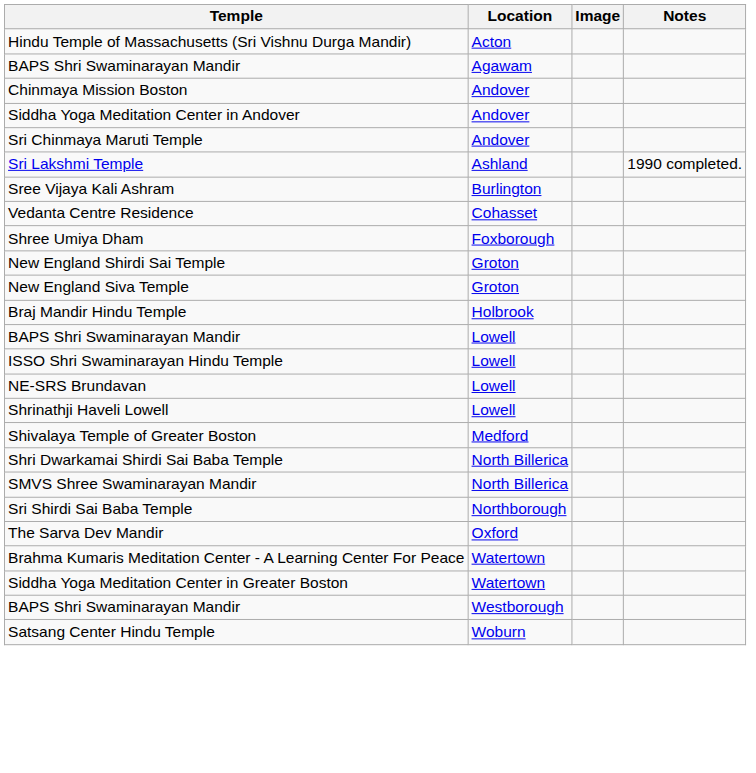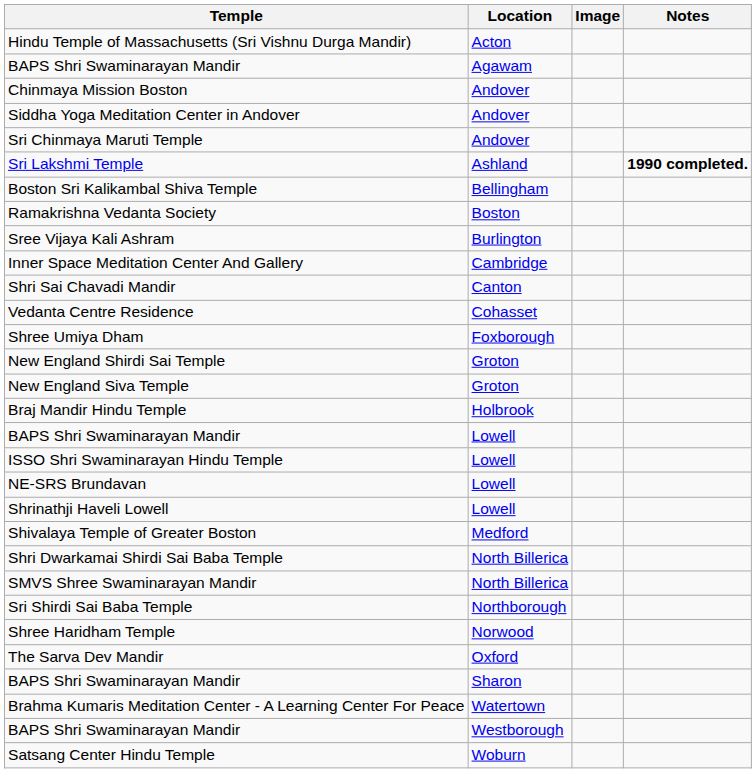 <table class="wikitable sortable" id="tableTempleWikiMA">
 <tr>
 <th>Temple</th>
 <th>Location</th>
 <th>Image</th>
 <th>Notes</th>
 </tr>
 <tr>
 <td>Hindu Temple of Massachusetts (Sri Vishnu Durga Mandir)</td>
 <td><a href='#'>Acton</a></td>
 <td></td>
 <td></td>
 </tr>
 <tr>
 <td>BAPS Shri Swaminarayan Mandir</td>
 <td><a href='#'>Agawam</a></td>
 <td></td>
 <td></td>
 </tr>
 <tr>
 <td>Chinmaya Mission Boston</td>
 <td><a href='#'>Andover</a></td>
 <td></td>
 <td></td>
 </tr>
 <tr>
 <td>Siddha Yoga Meditation Center in Andover</td>
 <td><a href='#'>Andover</a></td>
 <td></td>
 <td></td>
 </tr>
 <tr>
 <td>Sri Chinmaya Maruti Temple</td>
 <td><a href='#'>Andover</a></td>
 <td></td>
 <td></td>
 </tr>
 <tr>
 <td><a href='#'>Sri Lakshmi Temple</a></td>
 <td><a href='#'>Ashland</a><br><small></small></td>
 <td></td>
-<td>1990 completed.</td>
+<td><strong>1990 completed.</strong></td>
+</tr>
+<tr>
+<td>Boston Sri Kalikambal Shiva Temple</td>
+<td><a href='#'>Bellingham</a></td>
+<td></td>
+<td></td>
+</tr>
+<tr>
+<td>Ramakrishna Vedanta Society</td>
+<td><a href='#'>Boston</a></td>
+<td></td>
+<td></td>
 </tr>
 <tr>
 <td>Sree Vijaya Kali Ashram</td>
 <td><a href='#'>Burlington</a></td>
+<td></td>
+<td></td>
+</tr>
+<tr>
+<td>Inner Space Meditation Center And Gallery</td>
+<td><a href='#'>Cambridge</a></td>
+<td></td>
+<td></td>
+</tr>
+<tr>
+<td>Shri Sai Chavadi Mandir</td>
+<td><a href='#'>Canton</a></td>
 <td></td>
 <td></td>
 </tr>
 <tr>
 <td>Vedanta Centre Residence</td>
 <td><a href='#'>Cohasset</a></td>
 <td></td>
 <td></td>
 </tr>
 <tr>
 <td>Shree Umiya Dham</td>
 <td><a href='#'>Foxborough</a></td>
 <td></td>
 <td></td>
 </tr>
 <tr>
 <td>New England Shirdi Sai Temple</td>
 <td><a href='#'>Groton</a></td>
 <td></td>
 <td></td>
 </tr>
 <tr>
 <td>New England Siva Temple</td>
 <td><a href='#'>Groton</a></td>
 <td></td>
 <td></td>
 </tr>
 <tr>
 <td>Braj Mandir Hindu Temple</td>
 <td><a href='#'>Holbrook</a></td>
 <td></td>
 <td></td>
 </tr>
 <tr>
 <td>BAPS Shri Swaminarayan Mandir</td>
 <td><a href='#'>Lowell</a></td>
 <td></td>
 <td></td>
 </tr>
 <tr>
 <td>ISSO Shri Swaminarayan Hindu Temple</td>
 <td><a href='#'>Lowell</a></td>
 <td></td>
 <td></td>
 </tr>
 <tr>
 <td>NE-SRS Brundavan</td>
 <td><a href='#'>Lowell</a></td>
 <td></td>
 <td></td>
 </tr>
 <tr>
 <td>Shrinathji Haveli Lowell</td>
 <td><a href='#'>Lowell</a></td>
 <td></td>
 <td></td>
 </tr>
 <tr>
 <td>Shivalaya Temple of Greater Boston</td>
 <td><a href='#'>Medford</a></td>
 <td></td>
 <td></td>
 </tr>
 <tr>
 <td>Shri Dwarkamai Shirdi Sai Baba Temple</td>
 <td><a href='#'>North Billerica</a></td>
 <td></td>
 <td></td>
 </tr>
 <tr>
 <td>SMVS Shree Swaminarayan Mandir</td>
 <td><a href='#'>North Billerica</a></td>
 <td></td>
 <td></td>
 </tr>
 <tr>
 <td>Sri Shirdi Sai Baba Temple</td>
 <td><a href='#'>Northborough</a></td>
 <td></td>
 <td></td>
 </tr>
 <tr>
+<td>Shree Haridham Temple</td>
+<td><a href='#'>Norwood</a></td>
+<td></td>
+<td></td>
+</tr>
+<tr>
 <td>The Sarva Dev Mandir</td>
 <td><a href='#'>Oxford</a></td>
 <td></td>
 <td></td>
 </tr>
 <tr>
-<td>Brahma Kumaris Meditation Center - A Learning Center For Peace</td>
-<td><a href='#'>Watertown</a></td>
+<td>BAPS Shri Swaminarayan Mandir</td>
+<td><a href='#'>Sharon</a></td>
 <td></td>
 <td></td>
 </tr>
 <tr>
-<td>Siddha Yoga Meditation Center in Greater Boston</td>
+<td>Brahma Kumaris Meditation Center - A Learning Center For Peace</td>
 <td><a href='#'>Watertown</a></td>
 <td></td>
 <td></td>
 </tr>
 <tr>
 <td>BAPS Shri Swaminarayan Mandir</td>
 <td><a href='#'>Westborough</a></td>
 <td></td>
 <td></td>
 </tr>
 <tr>
 <td>Satsang Center Hindu Temple</td>
 <td><a href='#'>Woburn</a></td>
 <td></td>
 <td></td>
 </tr>
 </table>
